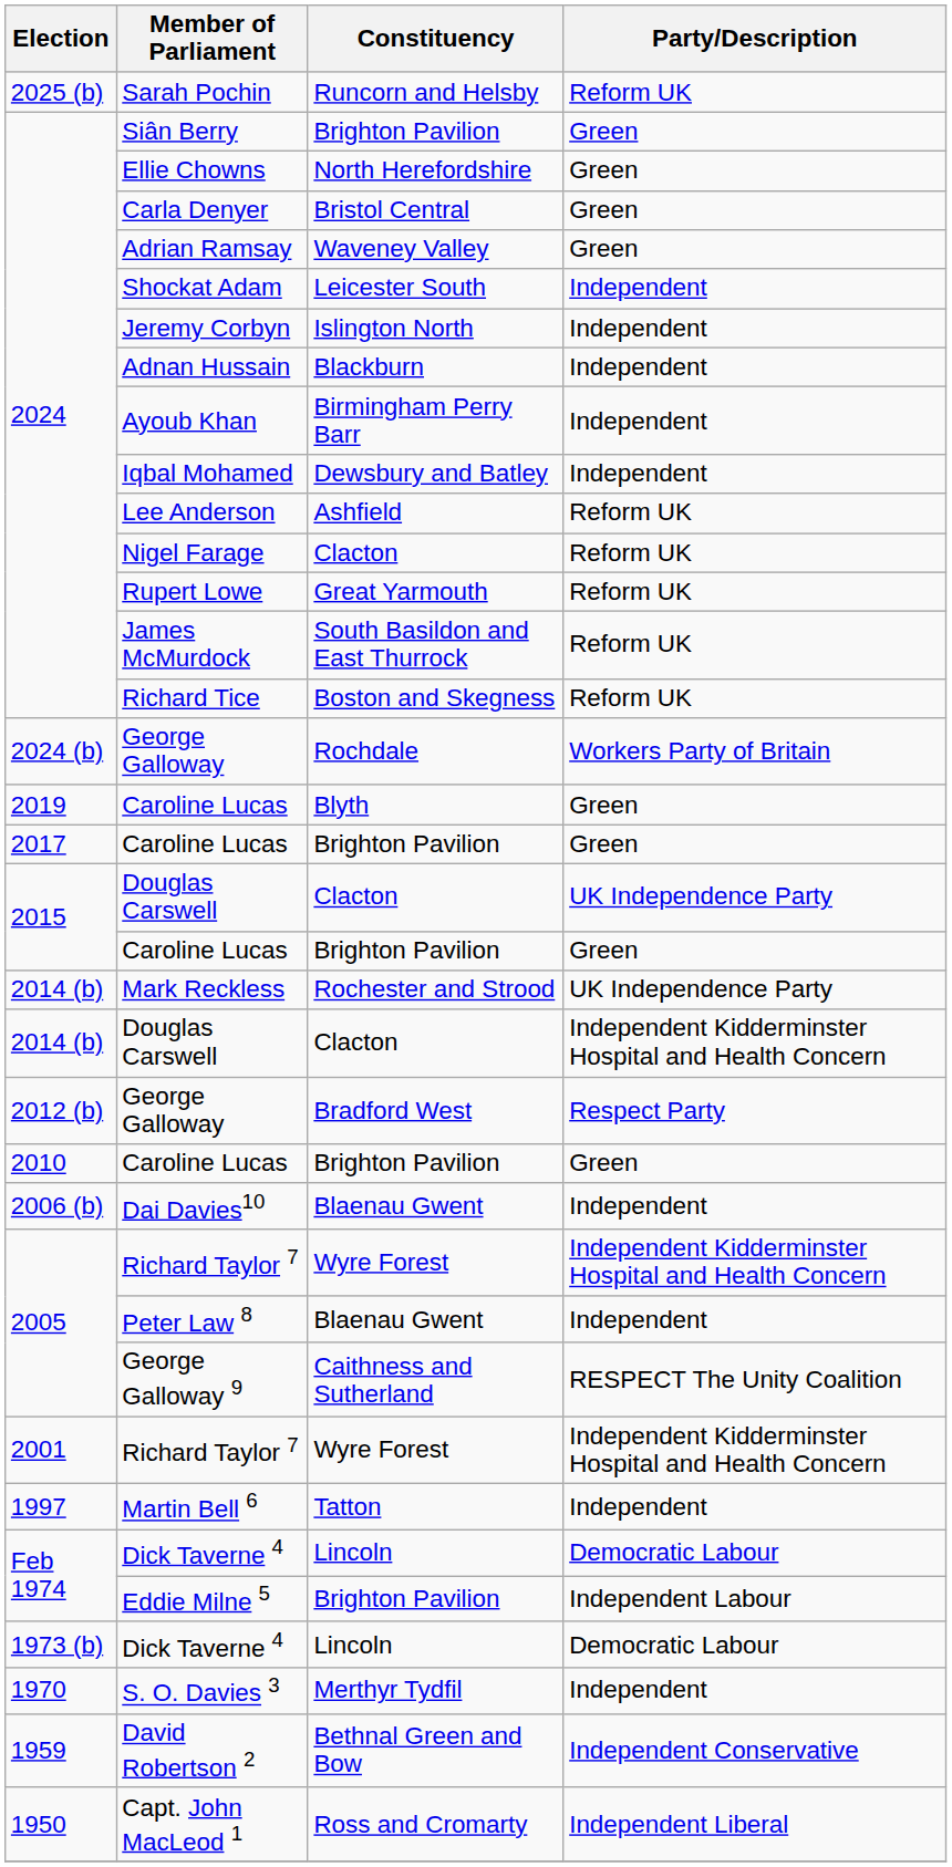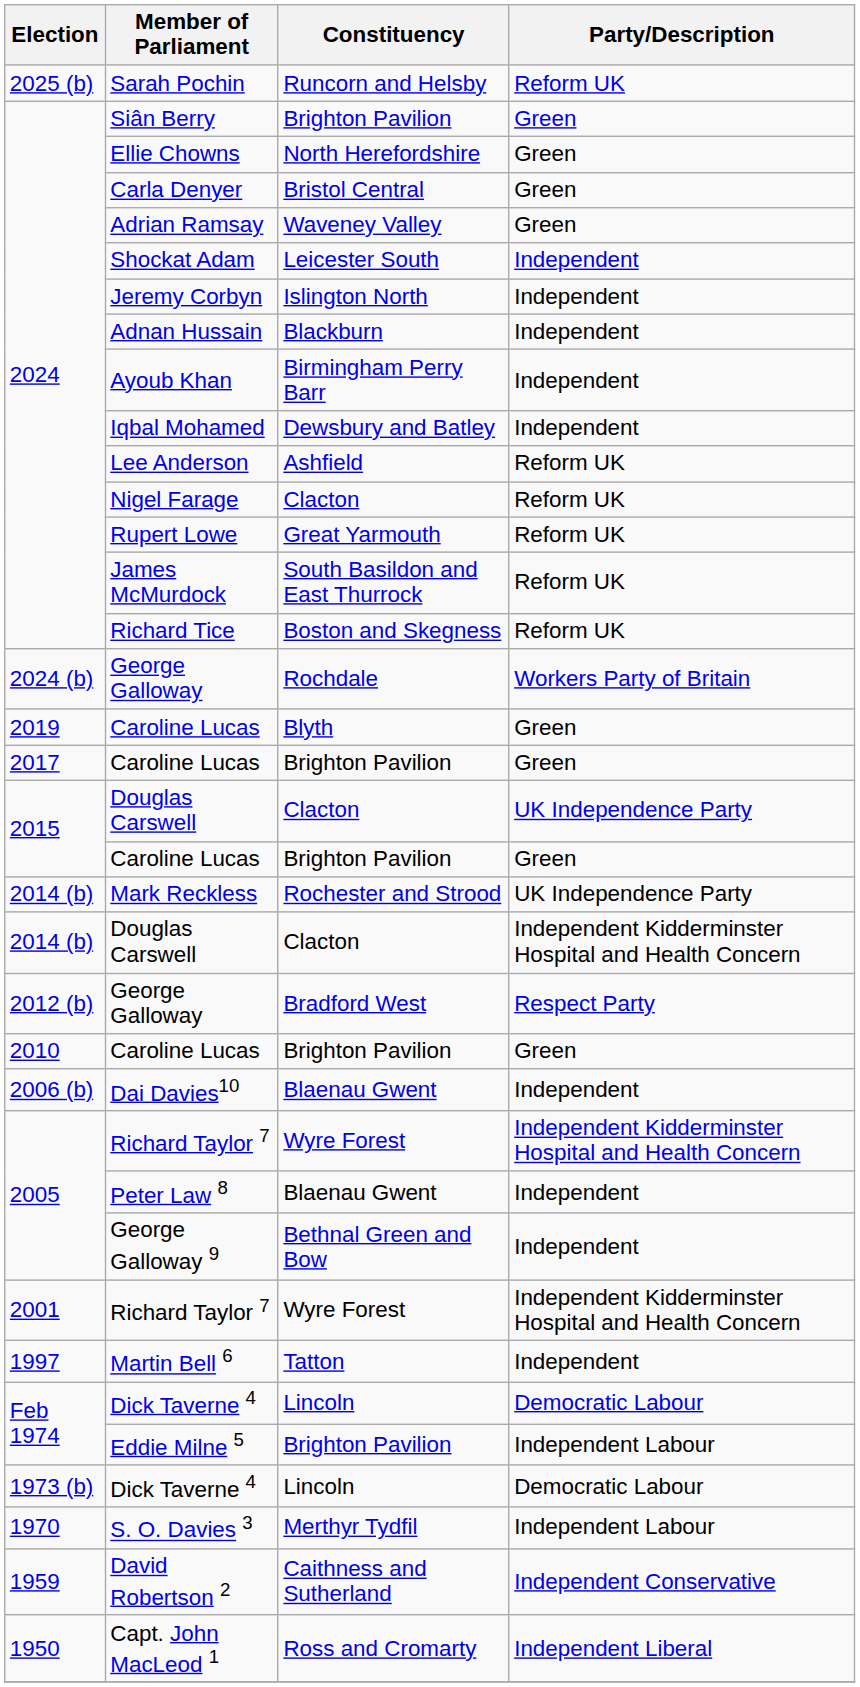 <table class="wikitable">
 <tr>
 <th>Election</th>
 <th>Member of Parliament</th>
 <th>Constituency</th>
 <th>Party/Description</th>
 </tr>
 <tr>
 <td><a href='#'>2025 (b)</a></td>
 <td><a href='#'>Sarah Pochin</a></td>
 <td><a href='#'>Runcorn and Helsby</a></td>
 <td><a href='#'>Reform UK</a></td>
 </tr>
 <tr>
 <td rowspan="14"><a href='#'>2024</a></td>
 <td><a href='#'>Siân Berry</a></td>
 <td><a href='#'>Brighton Pavilion</a></td>
 <td><a href='#'>Green</a></td>
 </tr>
 <tr>
 <td><a href='#'>Ellie Chowns</a></td>
 <td><a href='#'>North Herefordshire</a></td>
 <td>Green</td>
 </tr>
 <tr>
 <td><a href='#'>Carla Denyer</a></td>
 <td><a href='#'>Bristol Central</a></td>
 <td>Green</td>
 </tr>
 <tr>
 <td><a href='#'>Adrian Ramsay</a></td>
 <td><a href='#'>Waveney Valley</a></td>
 <td>Green</td>
 </tr>
 <tr>
 <td><a href='#'>Shockat Adam</a></td>
 <td><a href='#'>Leicester South</a></td>
 <td><a href='#'>Independent</a></td>
 </tr>
 <tr>
 <td><a href='#'>Jeremy Corbyn</a></td>
 <td><a href='#'>Islington North</a></td>
 <td>Independent</td>
 </tr>
 <tr>
 <td><a href='#'>Adnan Hussain</a></td>
 <td><a href='#'>Blackburn</a></td>
 <td>Independent</td>
 </tr>
 <tr>
 <td><a href='#'>Ayoub Khan</a></td>
 <td><a href='#'>Birmingham Perry Barr</a></td>
 <td>Independent</td>
 </tr>
 <tr>
 <td><a href='#'>Iqbal Mohamed</a></td>
 <td><a href='#'>Dewsbury and Batley</a></td>
 <td>Independent</td>
 </tr>
 <tr>
 <td><a href='#'>Lee Anderson</a></td>
 <td><a href='#'>Ashfield</a></td>
 <td>Reform UK</td>
 </tr>
 <tr>
 <td><a href='#'>Nigel Farage</a></td>
 <td><a href='#'>Clacton</a></td>
 <td>Reform UK</td>
 </tr>
 <tr>
 <td><a href='#'>Rupert Lowe</a></td>
 <td><a href='#'>Great Yarmouth</a></td>
 <td>Reform UK</td>
 </tr>
 <tr>
 <td><a href='#'>James McMurdock</a></td>
 <td><a href='#'>South Basildon and East Thurrock</a></td>
 <td>Reform UK</td>
 </tr>
 <tr>
 <td><a href='#'>Richard Tice</a></td>
 <td><a href='#'>Boston and Skegness</a></td>
 <td>Reform UK</td>
 </tr>
 <tr>
 <td><a href='#'>2024 (b)</a></td>
 <td><a href='#'>George Galloway</a></td>
 <td><a href='#'>Rochdale</a></td>
 <td><a href='#'>Workers Party of Britain</a></td>
 </tr>
 <tr>
 <td><a href='#'>2019</a></td>
 <td><a href='#'>Caroline Lucas</a></td>
 <td><a href='#'>Blyth</a></td>
 <td>Green</td>
 </tr>
 <tr>
 <td><a href='#'>2017</a></td>
 <td>Caroline Lucas</td>
 <td>Brighton Pavilion</td>
 <td>Green</td>
 </tr>
 <tr>
 <td rowspan="2"><a href='#'>2015</a></td>
 <td><a href='#'>Douglas Carswell</a></td>
 <td><a href='#'>Clacton</a></td>
 <td><a href='#'>UK Independence Party</a></td>
 </tr>
 <tr>
 <td>Caroline Lucas</td>
 <td>Brighton Pavilion</td>
 <td>Green</td>
 </tr>
 <tr>
 <td><a href='#'>2014 (b)</a></td>
 <td><a href='#'>Mark Reckless</a></td>
 <td><a href='#'>Rochester and Strood</a></td>
 <td>UK Independence Party</td>
 </tr>
 <tr>
 <td><a href='#'>2014 (b)</a></td>
 <td>Douglas Carswell</td>
 <td>Clacton</td>
 <td>Independent Kidderminster Hospital and Health Concern</td>
 </tr>
 <tr>
 <td><a href='#'>2012 (b)</a></td>
 <td>George Galloway</td>
 <td><a href='#'>Bradford West</a></td>
 <td><a href='#'>Respect Party</a></td>
 </tr>
 <tr>
 <td><a href='#'>2010</a></td>
 <td>Caroline Lucas</td>
 <td>Brighton Pavilion</td>
 <td>Green</td>
 </tr>
 <tr>
 <td><a href='#'>2006 (b)</a></td>
 <td><a href='#'>Dai Davies</a><sup>10</sup></td>
 <td><a href='#'>Blaenau Gwent</a></td>
 <td>Independent</td>
 </tr>
 <tr>
 <td rowspan="3"><a href='#'>2005</a></td>
 <td><a href='#'>Richard Taylor</a> <sup>7</sup></td>
 <td><a href='#'>Wyre Forest</a></td>
 <td><a href='#'>Independent Kidderminster Hospital and Health Concern</a></td>
 </tr>
 <tr>
 <td><a href='#'>Peter Law</a> <sup>8</sup></td>
 <td>Blaenau Gwent</td>
 <td>Independent</td>
 </tr>
 <tr>
 <td>George Galloway <sup>9</sup></td>
-<td><a href='#'>Caithness and Sutherland</a></td>
-<td>RESPECT The Unity Coalition</td>
+<td><a href='#'>Bethnal Green and Bow</a></td>
+<td>Independent</td>
 </tr>
 <tr>
 <td><a href='#'>2001</a></td>
 <td>Richard Taylor <sup>7</sup></td>
 <td>Wyre Forest</td>
 <td>Independent Kidderminster Hospital and Health Concern</td>
 </tr>
 <tr>
 <td><a href='#'>1997</a></td>
 <td><a href='#'>Martin Bell</a> <sup>6</sup></td>
 <td><a href='#'>Tatton</a></td>
 <td>Independent</td>
 </tr>
 <tr>
 <td rowspan="2"><a href='#'>Feb 1974</a></td>
 <td><a href='#'>Dick Taverne</a> <sup>4</sup></td>
 <td><a href='#'>Lincoln</a></td>
 <td><a href='#'>Democratic Labour</a></td>
 </tr>
 <tr>
 <td><a href='#'>Eddie Milne</a> <sup>5</sup></td>
 <td><a href='#'>Brighton Pavilion</a></td>
 <td>Independent Labour</td>
 </tr>
 <tr>
 <td><a href='#'>1973 (b)</a></td>
 <td>Dick Taverne <sup>4</sup></td>
 <td>Lincoln</td>
 <td>Democratic Labour</td>
 </tr>
 <tr>
 <td><a href='#'>1970</a></td>
 <td><a href='#'>S. O. Davies</a> <sup>3</sup></td>
 <td><a href='#'>Merthyr Tydfil</a></td>
-<td>Independent</td>
+<td>Independent Labour</td>
 </tr>
 <tr>
 <td><a href='#'>1959</a></td>
 <td><a href='#'>David Robertson</a> <sup>2</sup></td>
-<td><a href='#'>Bethnal Green and Bow</a></td>
+<td><a href='#'>Caithness and Sutherland</a></td>
 <td><a href='#'>Independent Conservative</a></td>
 </tr>
 <tr>
 <td><a href='#'>1950</a></td>
 <td>Capt. <a href='#'>John MacLeod</a> <sup>1</sup></td>
 <td><a href='#'>Ross and Cromarty</a></td>
 <td><a href='#'>Independent Liberal</a></td>
 </tr>
 <tr>
 </tr>
 </table>
